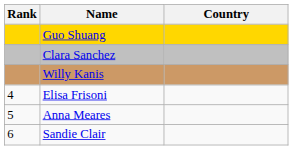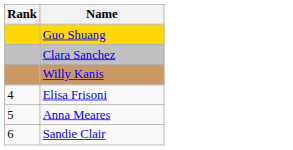 <table class="wikitable">
 <tr>
 <th width=20>Rank</th>
 <th width=150>Name</th>
-<th width=150>Country</th>
 </tr>
 <tr bgcolor=gold>
 <td></td>
 <td><a href='#'>Guo Shuang</a></td>
-<td></td>
 </tr>
 <tr bgcolor=silver>
 <td></td>
 <td><a href='#'>Clara Sanchez</a></td>
-<td></td>
 </tr>
 <tr bgcolor=cc9966>
 <td></td>
 <td><a href='#'>Willy Kanis</a></td>
-<td></td>
 </tr>
 <tr>
 <td>4</td>
 <td><a href='#'>Elisa Frisoni</a></td>
-<td></td>
 </tr>
 <tr>
 <td>5</td>
 <td><a href='#'>Anna Meares</a></td>
-<td></td>
 </tr>
 <tr>
 <td>6</td>
 <td><a href='#'>Sandie Clair</a></td>
-<td></td>
 </tr>
 </table>
